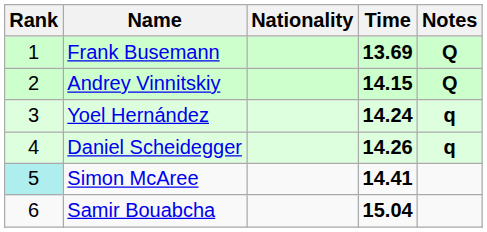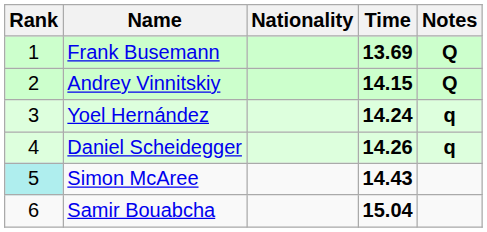 <table class="wikitable sortable" style="text-align:center">
 <tr>
 <th>Rank</th>
 <th>Name</th>
 <th>Nationality</th>
 <th>Time</th>
 <th>Notes</th>
 </tr>
 <tr bgcolor=ccffcc>
 <td>1</td>
 <td align=left><a href='#'>Frank Busemann</a></td>
 <td align=left></td>
 <td><strong>13.69</strong></td>
 <td><strong>Q</strong></td>
 </tr>
 <tr bgcolor=ccffcc>
 <td>2</td>
 <td align=left><a href='#'>Andrey Vinnitskiy</a></td>
 <td align=left></td>
 <td><strong>14.15</strong></td>
 <td><strong>Q</strong></td>
 </tr>
 <tr bgcolor=ddffdd>
 <td>3</td>
 <td align=left><a href='#'>Yoel Hernández</a></td>
 <td align=left></td>
 <td><strong>14.24</strong></td>
 <td><strong>q</strong></td>
 </tr>
 <tr bgcolor=ddffdd>
 <td>4</td>
 <td align=left><a href='#'>Daniel Scheidegger</a></td>
 <td align=left></td>
 <td><strong>14.26</strong></td>
 <td><strong>q</strong></td>
 </tr>
 <tr>
 <td style="background: paleturquoise;">5</td>
 <td align=left><a href='#'>Simon McAree</a></td>
 <td align=left></td>
-<td><strong>14.41</strong></td>
+<td><strong>14.43</strong></td>
 <td></td>
 </tr>
 <tr>
 <td>6</td>
 <td align=left><a href='#'>Samir Bouabcha</a></td>
 <td align=left></td>
 <td><strong>15.04</strong></td>
 <td></td>
 </tr>
 </table>
